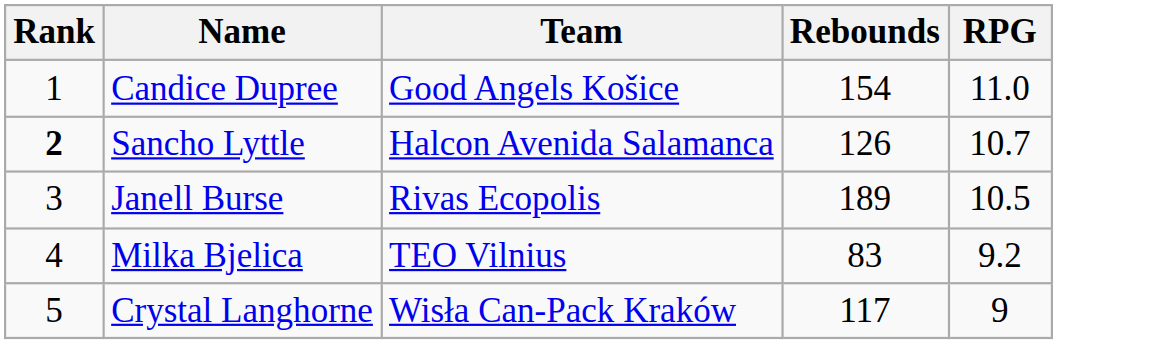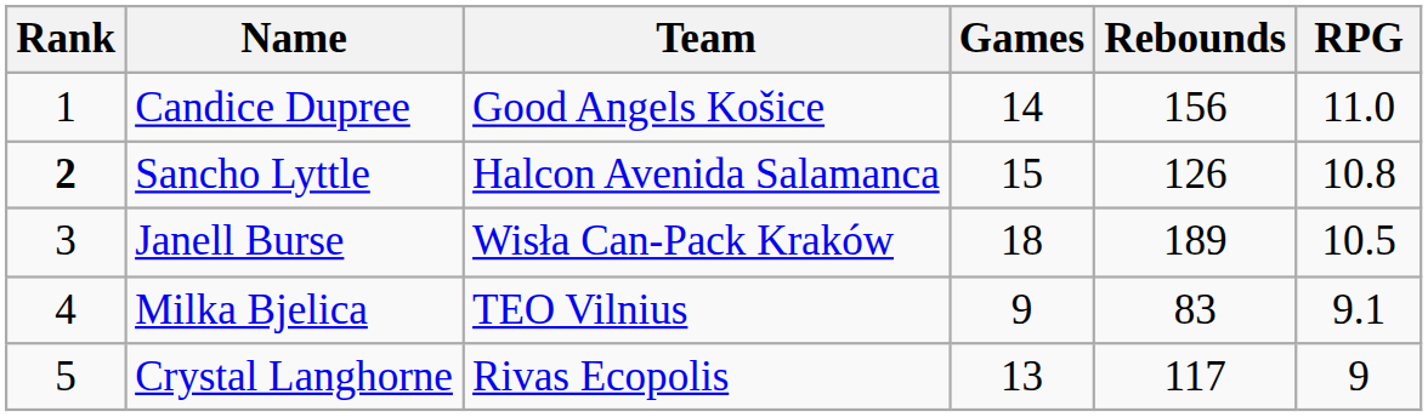 <table class="wikitable" style="text-align: center;">
 <tr>
 <th>Rank</th>
 <th>Name</th>
 <th>Team</th>
+<th>Games</th>
 <th>Rebounds</th>
 <th width=40>RPG</th>
 </tr>
 <tr>
 <td>1</td>
 <td align="left"> <a href='#'>Candice Dupree</a></td>
 <td align=left> <a href='#'>Good Angels Košice</a></td>
-<td>154</td>
+<td>14</td>
+<td>156</td>
 <td>11.0</td>
 </tr>
 <tr>
 <td><strong>2</strong></td>
 <td align="left"> <a href='#'>Sancho Lyttle</a></td>
 <td align=left> <a href='#'>Halcon Avenida Salamanca</a></td>
+<td>15</td>
 <td>126</td>
-<td>10.7</td>
+<td>10.8</td>
 </tr>
 <tr>
 <td>3</td>
 <td align="left"> <a href='#'>Janell Burse</a></td>
-<td align=left> <a href='#'>Rivas Ecopolis</a></td>
+<td align=left> <a href='#'>Wisła Can-Pack Kraków</a></td>
+<td>18</td>
 <td>189</td>
 <td>10.5</td>
 </tr>
 <tr>
 <td>4</td>
 <td align="left"> <a href='#'>Milka Bjelica</a></td>
 <td align=left> <a href='#'>TEO Vilnius</a></td>
+<td>9</td>
 <td>83</td>
-<td>9.2</td>
+<td>9.1</td>
 </tr>
 <tr>
 <td>5</td>
 <td align="left"> <a href='#'>Crystal Langhorne</a></td>
-<td align=left> <a href='#'>Wisła Can-Pack Kraków</a></td>
+<td align=left> <a href='#'>Rivas Ecopolis</a></td>
+<td>13</td>
 <td>117</td>
 <td>9</td>
 </tr>
 </table>
